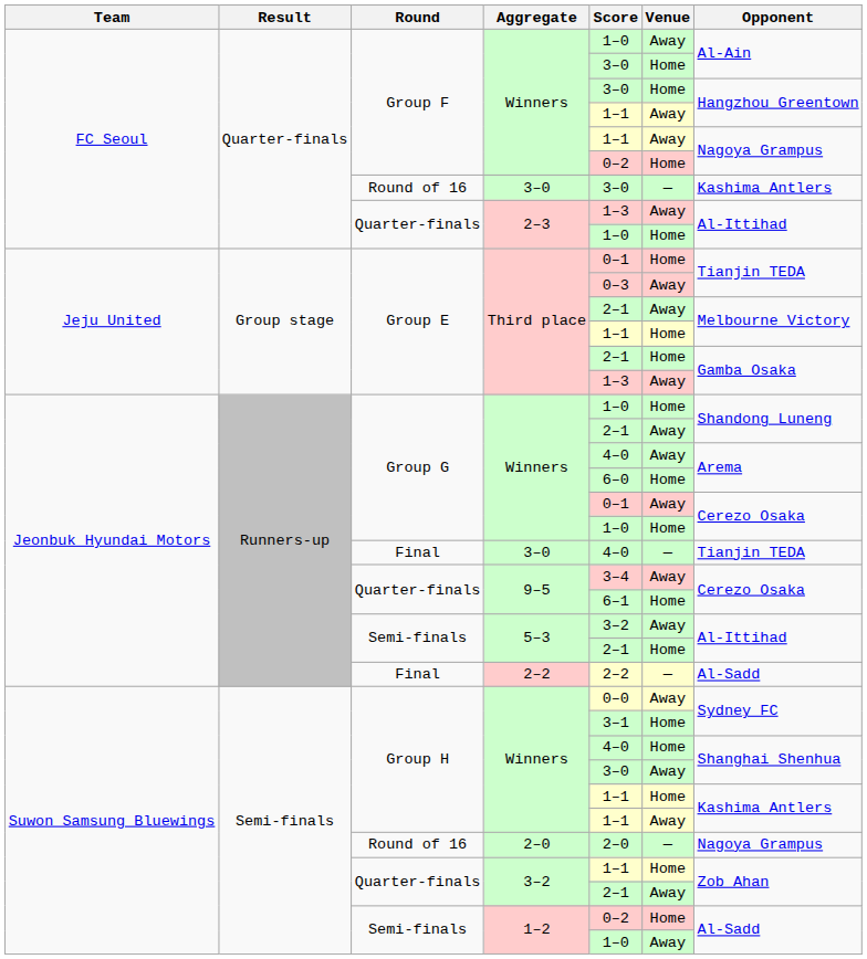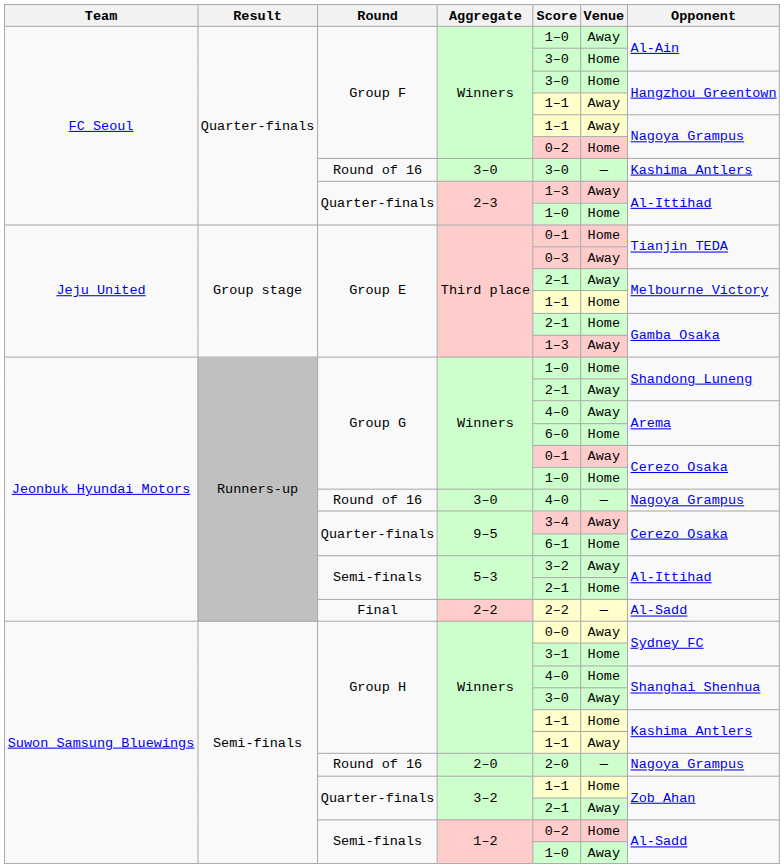 <table class="wikitable" style="text-align:center;">
 <tr>
 <th>Team</th>
 <th>Result</th>
 <th>Round</th>
 <th>Aggregate</th>
 <th>Score</th>
 <th>Venue</th>
 <th>Opponent</th>
 </tr>
 <tr>
 <td rowspan="9"><a href='#'>FC Seoul</a></td>
 <td rowspan="9">Quarter-finals</td>
 <td rowspan="6">Group F</td>
 <td rowspan="6" bgcolor="#cfc">Winners</td>
 <td bgcolor="#cfc">1–0</td>
 <td bgcolor="#cfc">Away</td>
 <td rowspan="2" align="left"> <a href='#'>Al-Ain</a></td>
 </tr>
 <tr>
 <td bgcolor="#cfc">3–0</td>
 <td bgcolor="#cfc">Home</td>
 </tr>
 <tr>
 <td bgcolor="#cfc">3–0</td>
 <td bgcolor="#cfc">Home</td>
 <td rowspan="2" align="left"> <a href='#'>Hangzhou Greentown</a></td>
 </tr>
 <tr>
 <td bgcolor="#ffc">1–1</td>
 <td bgcolor="#ffc">Away</td>
 </tr>
 <tr>
 <td bgcolor="#ffc">1–1</td>
 <td bgcolor="#ffc">Away</td>
 <td rowspan="2" align="left"> <a href='#'>Nagoya Grampus</a></td>
 </tr>
 <tr>
 <td bgcolor="#fcc">0–2</td>
 <td bgcolor="#fcc">Home</td>
 </tr>
 <tr>
 <td>Round of 16</td>
 <td bgcolor="#cfc">3–0</td>
 <td bgcolor="#cfc">3–0</td>
 <td bgcolor="#cfc">—</td>
 <td align="left"> <a href='#'>Kashima Antlers</a></td>
 </tr>
 <tr>
 <td rowspan="2">Quarter-finals</td>
 <td rowspan="2" bgcolor="#fcc">2–3</td>
 <td bgcolor="#fcc">1–3</td>
 <td bgcolor="#fcc">Away</td>
 <td rowspan="2" align="left"> <a href='#'>Al-Ittihad</a></td>
 </tr>
 <tr>
 <td bgcolor="#cfc">1–0</td>
 <td bgcolor="#cfc">Home</td>
 </tr>
 <tr>
 <td rowspan="6"><a href='#'>Jeju United</a></td>
 <td rowspan="6">Group stage</td>
 <td rowspan="6">Group E</td>
 <td rowspan="6" bgcolor="#fcc">Third place</td>
 <td bgcolor="#fcc">0–1</td>
 <td bgcolor="#fcc">Home</td>
 <td rowspan="2" align="left"> <a href='#'>Tianjin TEDA</a></td>
 </tr>
 <tr>
 <td bgcolor="#fcc">0–3</td>
 <td bgcolor="#fcc">Away</td>
 </tr>
 <tr>
 <td bgcolor="#cfc">2–1</td>
 <td bgcolor="#cfc">Away</td>
 <td rowspan="2" align="left"> <a href='#'>Melbourne Victory</a></td>
 </tr>
 <tr>
 <td bgcolor="#ffc">1–1</td>
 <td bgcolor="#ffc">Home</td>
 </tr>
 <tr>
 <td bgcolor="#cfc">2–1</td>
 <td bgcolor="#cfc">Home</td>
 <td rowspan="2" align="left"> <a href='#'>Gamba Osaka</a></td>
 </tr>
 <tr>
 <td bgcolor="#fcc">1–3</td>
 <td bgcolor="#fcc">Away</td>
 </tr>
 <tr>
 <td rowspan="12"><a href='#'>Jeonbuk Hyundai Motors</a></td>
 <td rowspan="12" bgcolor="silver">Runners-up</td>
 <td rowspan="6">Group G</td>
 <td rowspan="6" bgcolor="#cfc">Winners</td>
 <td bgcolor="#cfc">1–0</td>
 <td bgcolor="#cfc">Home</td>
 <td rowspan="2" align="left"> <a href='#'>Shandong Luneng</a></td>
 </tr>
 <tr>
 <td bgcolor="#cfc">2–1</td>
 <td bgcolor="#cfc">Away</td>
 </tr>
 <tr>
 <td bgcolor="#cfc">4–0</td>
 <td bgcolor="#cfc">Away</td>
 <td rowspan="2" align="left"> <a href='#'>Arema</a></td>
 </tr>
 <tr>
 <td bgcolor="#cfc">6–0</td>
 <td bgcolor="#cfc">Home</td>
 </tr>
 <tr>
 <td bgcolor="#fcc">0–1</td>
 <td bgcolor="#fcc">Away</td>
 <td rowspan="2" align="left"> <a href='#'>Cerezo Osaka</a></td>
 </tr>
 <tr>
 <td bgcolor="#cfc">1–0</td>
 <td bgcolor="#cfc">Home</td>
 </tr>
 <tr>
-<td>Final</td>
+<td>Round of 16</td>
 <td bgcolor="#cfc">3–0</td>
 <td bgcolor="#cfc">4–0</td>
 <td bgcolor="#cfc">—</td>
-<td align="left"> <a href='#'>Tianjin TEDA</a></td>
+<td align="left"> <a href='#'>Nagoya Grampus</a></td>
 </tr>
 <tr>
 <td rowspan="2">Quarter-finals</td>
 <td rowspan="2" bgcolor="#cfc">9–5</td>
 <td bgcolor="#fcc">3–4</td>
 <td bgcolor="#fcc">Away</td>
 <td rowspan="2" align="left"> <a href='#'>Cerezo Osaka</a></td>
 </tr>
 <tr>
 <td bgcolor="#cfc">6–1</td>
 <td bgcolor="#cfc">Home</td>
 </tr>
 <tr>
 <td rowspan="2">Semi-finals</td>
 <td rowspan="2" bgcolor="#cfc">5–3</td>
 <td bgcolor="#cfc">3–2</td>
 <td bgcolor="#cfc">Away</td>
 <td rowspan="2" align="left"> <a href='#'>Al-Ittihad</a></td>
 </tr>
 <tr>
 <td bgcolor="#cfc">2–1</td>
 <td bgcolor="#cfc">Home</td>
 </tr>
 <tr>
 <td>Final</td>
 <td bgcolor="#fcc">2–2 </td>
 <td bgcolor="#ffc">2–2 </td>
 <td bgcolor="#ffc">—</td>
 <td align="left"> <a href='#'>Al-Sadd</a></td>
 </tr>
 <tr>
 <td rowspan="11"><a href='#'>Suwon Samsung Bluewings</a></td>
 <td rowspan="11">Semi-finals</td>
 <td rowspan="6">Group H</td>
 <td rowspan="6" bgcolor="#cfc">Winners</td>
 <td bgcolor="#ffc">0–0</td>
 <td bgcolor="#ffc">Away</td>
 <td rowspan="2" align="left"> <a href='#'>Sydney FC</a></td>
 </tr>
 <tr>
 <td bgcolor="#cfc">3–1</td>
 <td bgcolor="#cfc">Home</td>
 </tr>
 <tr>
 <td bgcolor="#cfc">4–0</td>
 <td bgcolor="#cfc">Home</td>
 <td rowspan="2" align="left"> <a href='#'>Shanghai Shenhua</a></td>
 </tr>
 <tr>
 <td bgcolor="#cfc">3–0</td>
 <td bgcolor="#cfc">Away</td>
 </tr>
 <tr>
 <td bgcolor="#ffc">1–1</td>
 <td bgcolor="#ffc">Home</td>
 <td rowspan="2" align="left"> <a href='#'>Kashima Antlers</a></td>
 </tr>
 <tr>
 <td bgcolor="#ffc">1–1</td>
 <td bgcolor="#ffc">Away</td>
 </tr>
 <tr>
 <td>Round of 16</td>
 <td bgcolor="#cfc">2–0</td>
 <td bgcolor="#cfc">2–0</td>
 <td bgcolor="#cfc">—</td>
 <td align="left"> <a href='#'>Nagoya Grampus</a></td>
 </tr>
 <tr>
 <td rowspan="2">Quarter-finals</td>
 <td rowspan="2" bgcolor="#cfc">3–2</td>
 <td bgcolor="#ffc">1–1</td>
 <td bgcolor="#ffc">Home</td>
 <td rowspan="2" align="left"> <a href='#'>Zob Ahan</a></td>
 </tr>
 <tr>
 <td bgcolor="#cfc">2–1 </td>
 <td bgcolor="#cfc">Away</td>
 </tr>
 <tr>
 <td rowspan="2">Semi-finals</td>
 <td rowspan="2" bgcolor="#fcc">1–2</td>
 <td bgcolor="#fcc">0–2</td>
 <td bgcolor="#fcc">Home</td>
 <td rowspan="2" align="left"> <a href='#'>Al-Sadd</a></td>
 </tr>
 <tr>
 <td bgcolor="#cfc">1–0</td>
 <td bgcolor="#cfc">Away</td>
 </tr>
 </table>
